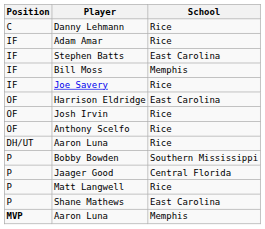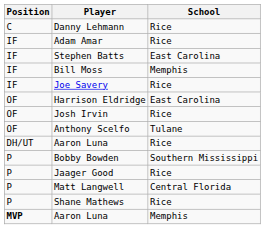 <table class="wikitable">
 <tr>
 <th>Position</th>
 <th>Player</th>
 <th>School</th>
 </tr>
 <tr>
 <td>C</td>
 <td>Danny Lehmann</td>
 <td>Rice</td>
 </tr>
 <tr>
 <td>IF</td>
 <td>Adam Amar</td>
 <td>Rice</td>
 </tr>
 <tr>
 <td>IF</td>
 <td>Stephen Batts</td>
 <td>East Carolina</td>
 </tr>
 <tr>
 <td>IF</td>
 <td>Bill Moss</td>
 <td>Memphis</td>
 </tr>
 <tr>
 <td>IF</td>
 <td><a href='#'>Joe Savery</a></td>
 <td>Rice</td>
 </tr>
 <tr>
 <td>OF</td>
 <td>Harrison Eldridge</td>
 <td>East Carolina</td>
 </tr>
 <tr>
 <td>OF</td>
 <td>Josh Irvin</td>
 <td>Rice</td>
 </tr>
 <tr>
 <td>OF</td>
 <td>Anthony Scelfo</td>
-<td>Rice</td>
+<td>Tulane</td>
 </tr>
 <tr>
 <td>DH/UT</td>
 <td>Aaron Luna</td>
 <td>Rice</td>
 </tr>
 <tr>
 <td>P</td>
 <td>Bobby Bowden</td>
 <td>Southern Mississippi</td>
 </tr>
 <tr>
 <td>P</td>
 <td>Jaager Good</td>
+<td>Rice</td>
+</tr>
+<tr>
+<td>P</td>
+<td>Matt Langwell</td>
 <td>Central Florida</td>
 </tr>
 <tr>
 <td>P</td>
-<td>Matt Langwell</td>
+<td>Shane Mathews</td>
 <td>Rice</td>
-</tr>
-<tr>
-<td>P</td>
-<td>Shane Mathews</td>
-<td>East Carolina</td>
 </tr>
 <tr>
 <td><strong>MVP</strong></td>
 <td>Aaron Luna</td>
 <td>Memphis</td>
 </tr>
 </table>
